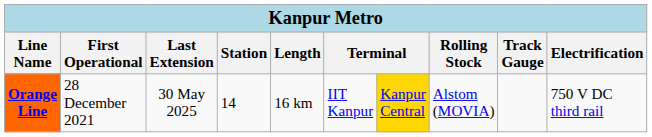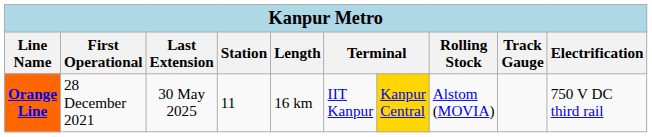 <table class="wikitable">
 <tr>
 <th style="background:#add8e6;" colspan="12"><big>Kanpur Metro</big></th>
 </tr>
 <tr>
 <th>Line Name</th>
 <th>First Operational</th>
 <th>Last Extension</th>
 <th>Station</th>
 <th>Length</th>
 <th colspan="2">Terminal</th>
 <th>Rolling Stock</th>
 <th>Track Gauge</th>
 <th>Electrification</th>
 </tr>
 <tr>
 <th style="background:#FF6600; text-align: center;"><a href='#'><span>Orange Line</span></a></th>
 <td>28 December 2021</td>
 <td align=center>30 May 2025</td>
-<td>14</td>
+<td>11</td>
 <td>16 km</td>
 <td><a href='#'>IIT Kanpur</a></td>
 <td style="background: gold;"><a href='#'>Kanpur Central</a></td>
 <td><a href='#'>Alstom</a> (<a href='#'>MOVIA</a>)</td>
 <td></td>
 <td>750 V DC <a href='#'>third rail</a></td>
 </tr>
 </table>
